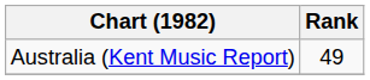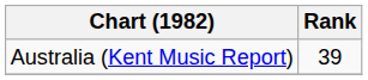 <table class="wikitable">
 <tr>
 <th>Chart (1982)</th>
 <th style="text-align:center;">Rank</th>
 </tr>
 <tr>
 <td>Australia (<a href='#'>Kent Music Report</a>)</td>
-<td style="text-align:center;">49</td>
+<td style="text-align:center;">39</td>
 </tr>
 <tr>
 </tr>
 </table>
